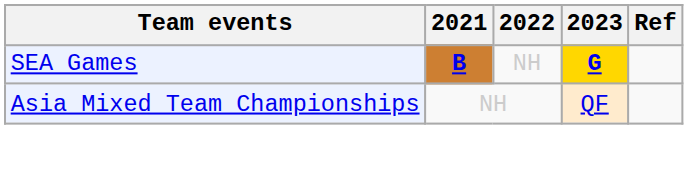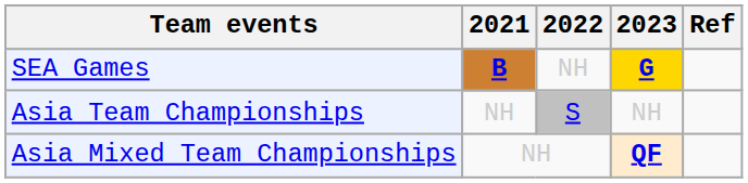 <table style='font-size: 90%; text-align:center;' class='wikitable'>
 <tr>
 <th>Team events</th>
 <th>2021</th>
 <th>2022</th>
 <th>2023</th>
 <th>Ref</th>
 </tr>
 <tr>
 <td bgcolor="#ECF2FF"; align="left"><a href='#'>SEA Games</a></td>
 <td bgcolor=CD7F32><strong><a href='#'>B</a></strong></td>
 <td style=color:#ccc>NH</td>
 <td bgcolor=gold><a href='#'><strong>G</strong></a></td>
 <td></td>
 </tr>
 <tr>
+<td bgcolor="#ECF2FF"; align="left"><a href='#'>Asia Team Championships</a></td>
+<td style=color:#ccc>NH</td>
+<td bgcolor=silver><a href='#'>S</a></td>
+<td style=color:#ccc>NH</td>
+<td></td>
+</tr>
+<tr>
 <td bgcolor="#ECF2FF"; align="left"><a href='#'>Asia Mixed Team Championships</a></td>
 <td colspan="2" style=color:#ccc>NH</td>
-<td bgcolor=FFEBCD><a href='#'>QF</a></td>
+<td bgcolor=FFEBCD><strong><a href='#'>QF</a></strong></td>
 <td></td>
 </tr>
 </table>
